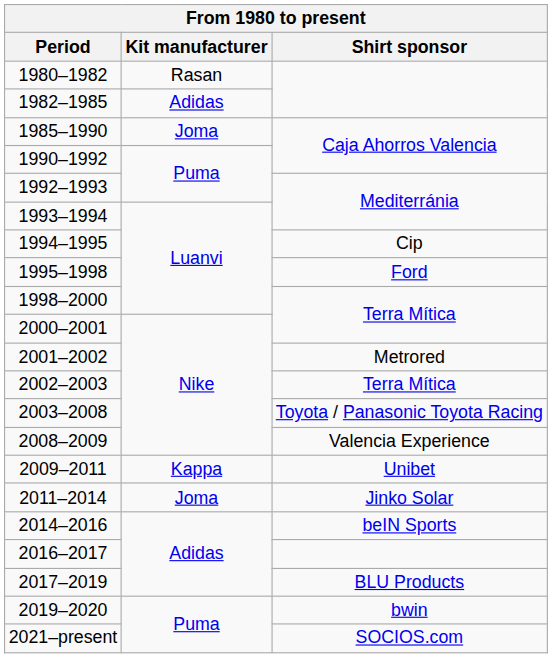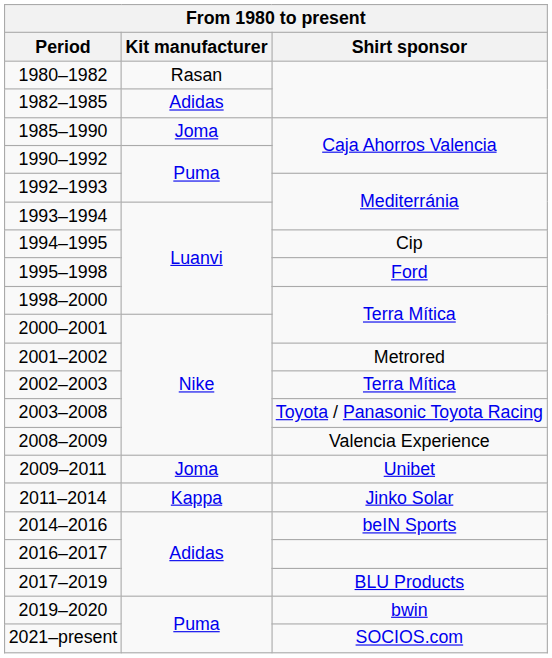 <table class="wikitable" style="text-align: center">
 <tr>
 <th colspan=3>From 1980 to present</th>
 </tr>
 <tr>
 <th>Period</th>
 <th>Kit manufacturer</th>
 <th>Shirt sponsor</th>
 </tr>
 <tr>
 <td>1980–1982</td>
 <td>Rasan</td>
 <td rowspan=2></td>
 </tr>
 <tr>
 <td>1982–1985</td>
 <td><a href='#'>Adidas</a></td>
 </tr>
 <tr>
 <td>1985–1990</td>
 <td><a href='#'>Joma</a></td>
 <td rowspan=2><a href='#'>Caja Ahorros Valencia</a></td>
 </tr>
 <tr>
 <td>1990–1992</td>
 <td rowspan=2><a href='#'>Puma</a></td>
 </tr>
 <tr>
 <td>1992–1993</td>
 <td rowspan=2><a href='#'>Mediterránia</a></td>
 </tr>
 <tr>
 <td>1993–1994</td>
 <td rowspan=4><a href='#'>Luanvi</a></td>
 </tr>
 <tr>
 <td>1994–1995</td>
 <td>Cip</td>
 </tr>
 <tr>
 <td>1995–1998</td>
 <td><a href='#'>Ford</a></td>
 </tr>
 <tr>
 <td>1998–2000</td>
 <td rowspan=2><a href='#'>Terra Mítica</a></td>
 </tr>
 <tr>
 <td>2000–2001</td>
 <td rowspan=5><a href='#'>Nike</a></td>
 </tr>
 <tr>
 <td>2001–2002</td>
 <td>Metrored</td>
 </tr>
 <tr>
 <td>2002–2003</td>
 <td><a href='#'>Terra Mítica</a></td>
 </tr>
 <tr>
 <td>2003–2008</td>
 <td><a href='#'>Toyota</a> / <a href='#'>Panasonic Toyota Racing</a></td>
 </tr>
 <tr>
 <td>2008–2009</td>
 <td>Valencia Experience</td>
 </tr>
 <tr>
 <td>2009–2011</td>
-<td><a href='#'>Kappa</a></td>
+<td><a href='#'>Joma</a></td>
 <td><a href='#'>Unibet</a></td>
 </tr>
 <tr>
 <td>2011–2014</td>
-<td><a href='#'>Joma</a></td>
+<td><a href='#'>Kappa</a></td>
 <td><a href='#'>Jinko Solar</a></td>
 </tr>
 <tr>
 <td>2014–2016</td>
 <td rowspan=3><a href='#'>Adidas</a></td>
 <td><a href='#'>beIN Sports</a></td>
 </tr>
 <tr>
 <td>2016–2017</td>
 <td></td>
 </tr>
 <tr>
 <td>2017–2019</td>
 <td><a href='#'>BLU Products</a></td>
 </tr>
 <tr>
 <td>2019–2020</td>
 <td rowspan=2><a href='#'>Puma</a></td>
 <td><a href='#'>bwin</a></td>
 </tr>
 <tr>
 <td>2021–present</td>
 <td><a href='#'>SOCIOS.com</a></td>
 </tr>
 </table>
